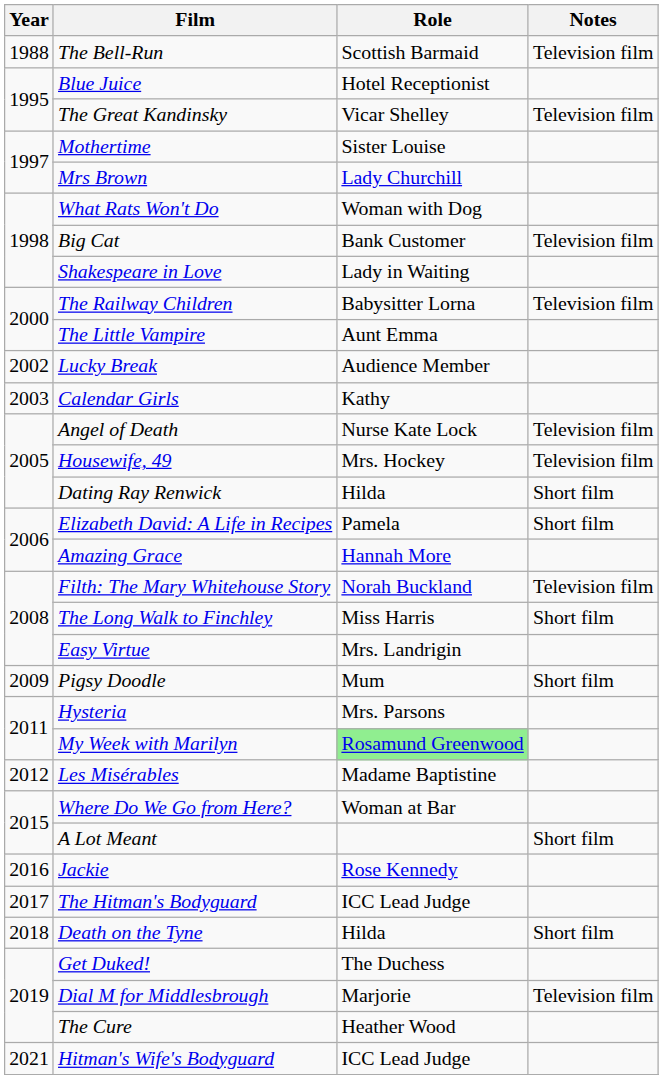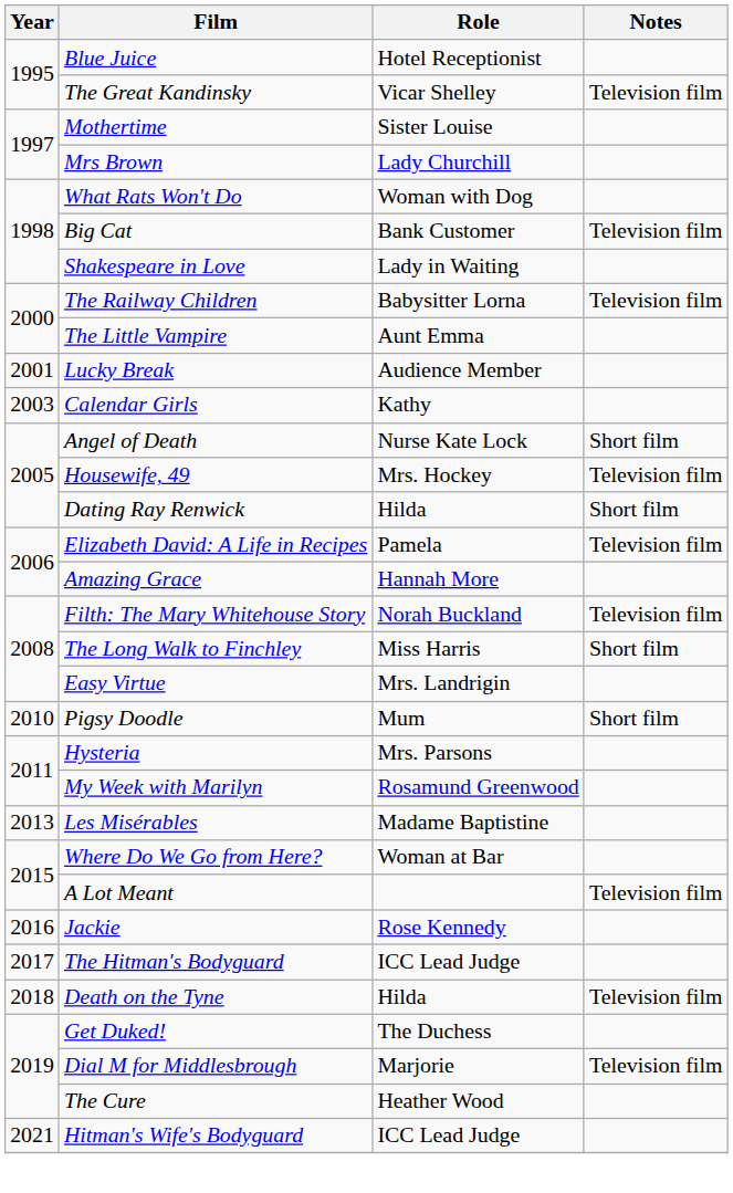 <table class="wikitable">
 <tr>
 <th>Year</th>
 <th>Film</th>
 <th>Role</th>
 <th>Notes</th>
-</tr>
-<tr>
-<td>1988</td>
-<td><em>The Bell-Run</em></td>
-<td>Scottish Barmaid</td>
-<td>Television film</td>
 </tr>
 <tr>
 <td rowspan="2">1995</td>
 <td><em><a href='#'>Blue Juice</a></em></td>
 <td>Hotel Receptionist</td>
 <td></td>
 </tr>
 <tr>
 <td><em>The Great Kandinsky</em></td>
 <td>Vicar Shelley</td>
 <td>Television film</td>
 </tr>
 <tr>
 <td rowspan="2">1997</td>
 <td><em><a href='#'>Mothertime</a></em></td>
 <td>Sister Louise</td>
 <td></td>
 </tr>
 <tr>
 <td><em><a href='#'>Mrs Brown</a></em></td>
 <td><a href='#'>Lady Churchill</a></td>
 <td></td>
 </tr>
 <tr>
 <td rowspan="3">1998</td>
 <td><em><a href='#'>What Rats Won't Do</a></em></td>
 <td>Woman with Dog</td>
 <td></td>
 </tr>
 <tr>
 <td><em>Big Cat</em></td>
 <td>Bank Customer</td>
 <td>Television film</td>
 </tr>
 <tr>
 <td><em><a href='#'>Shakespeare in Love</a></em></td>
 <td>Lady in Waiting</td>
 <td></td>
 </tr>
 <tr>
 <td rowspan="2">2000</td>
 <td><em><a href='#'>The Railway Children</a></em></td>
 <td>Babysitter Lorna</td>
 <td>Television film</td>
 </tr>
 <tr>
 <td><em><a href='#'>The Little Vampire</a></em></td>
 <td>Aunt Emma</td>
 <td></td>
 </tr>
 <tr>
-<td>2002</td>
+<td>2001</td>
 <td><em><a href='#'>Lucky Break</a></em></td>
 <td>Audience Member</td>
 <td></td>
 </tr>
 <tr>
 <td>2003</td>
 <td><em><a href='#'>Calendar Girls</a></em></td>
 <td>Kathy</td>
 <td></td>
 </tr>
 <tr>
 <td rowspan="3">2005</td>
 <td><em>Angel of Death</em></td>
 <td>Nurse Kate Lock</td>
-<td>Television film</td>
+<td>Short film</td>
 </tr>
 <tr>
 <td><em><a href='#'>Housewife, 49</a></em></td>
 <td>Mrs. Hockey</td>
 <td>Television film</td>
 </tr>
 <tr>
 <td><em>Dating Ray Renwick</em></td>
 <td>Hilda</td>
 <td>Short film</td>
 </tr>
 <tr>
 <td rowspan="2">2006</td>
 <td><em><a href='#'>Elizabeth David: A Life in Recipes</a></em></td>
 <td>Pamela</td>
-<td>Short film</td>
+<td>Television film</td>
 </tr>
 <tr>
 <td><em><a href='#'>Amazing Grace</a></em></td>
 <td><a href='#'>Hannah More</a></td>
 <td></td>
 </tr>
 <tr>
 <td rowspan="3">2008</td>
 <td><em><a href='#'>Filth: The Mary Whitehouse Story</a></em></td>
 <td><a href='#'>Norah Buckland</a></td>
 <td>Television film</td>
 </tr>
 <tr>
 <td><em><a href='#'>The Long Walk to Finchley</a></em></td>
 <td>Miss Harris</td>
 <td>Short film</td>
 </tr>
 <tr>
 <td><em><a href='#'>Easy Virtue</a></em></td>
 <td>Mrs. Landrigin</td>
 <td></td>
 </tr>
 <tr>
-<td>2009</td>
+<td>2010</td>
 <td><em>Pigsy Doodle</em></td>
 <td>Mum</td>
 <td>Short film</td>
 </tr>
 <tr>
 <td rowspan="2">2011</td>
 <td><em><a href='#'>Hysteria</a></em></td>
 <td>Mrs. Parsons</td>
 <td></td>
 </tr>
 <tr>
 <td><em><a href='#'>My Week with Marilyn</a></em></td>
-<td style="background: lightgreen;"><a href='#'>Rosamund Greenwood</a></td>
+<td><a href='#'>Rosamund Greenwood</a></td>
 <td></td>
 </tr>
 <tr>
-<td>2012</td>
+<td>2013</td>
 <td><em><a href='#'>Les Misérables</a></em></td>
 <td>Madame Baptistine</td>
 <td></td>
 </tr>
 <tr>
 <td rowspan="2">2015</td>
 <td><em><a href='#'>Where Do We Go from Here?</a></em></td>
 <td>Woman at Bar</td>
 <td></td>
 </tr>
 <tr>
 <td><em>A Lot Meant</em></td>
 <td></td>
-<td>Short film</td>
+<td>Television film</td>
 </tr>
 <tr>
 <td>2016</td>
 <td><em><a href='#'>Jackie</a></em></td>
 <td><a href='#'>Rose Kennedy</a></td>
 <td></td>
 </tr>
 <tr>
 <td>2017</td>
 <td><em><a href='#'>The Hitman's Bodyguard</a></em></td>
 <td>ICC Lead Judge</td>
 <td></td>
 </tr>
 <tr>
 <td>2018</td>
 <td><em><a href='#'>Death on the Tyne</a></em></td>
 <td>Hilda</td>
-<td>Short film</td>
+<td>Television film</td>
 </tr>
 <tr>
 <td rowspan="3">2019</td>
 <td><em><a href='#'>Get Duked!</a></em></td>
 <td>The Duchess</td>
 <td></td>
 </tr>
 <tr>
 <td><em><a href='#'>Dial M for Middlesbrough</a></em></td>
 <td>Marjorie</td>
 <td>Television film</td>
 </tr>
 <tr>
 <td><em>The Cure</em></td>
 <td>Heather Wood</td>
 <td></td>
 </tr>
 <tr>
 <td>2021</td>
 <td><em><a href='#'>Hitman's Wife's Bodyguard</a></em></td>
 <td>ICC Lead Judge</td>
 <td></td>
 </tr>
 <tr>
 </tr>
 </table>
